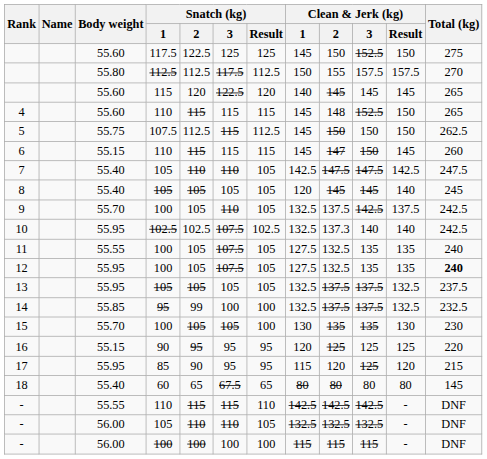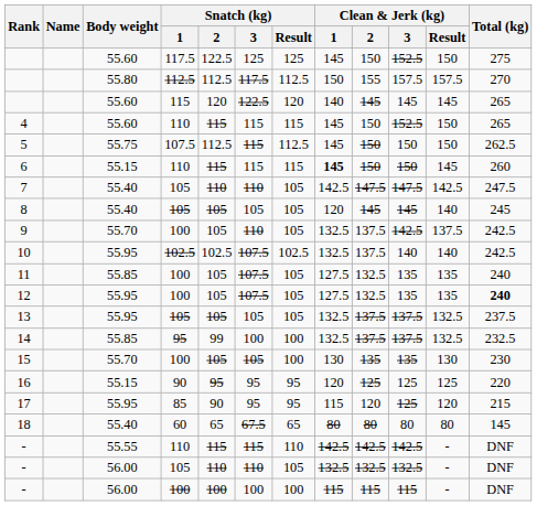 <table class = "wikitable" style="text-align:center;">
 <tr>
 <th rowspan=2>Rank</th>
 <th rowspan=2>Name</th>
 <th rowspan=2>Body weight</th>
 <th colspan=4>Snatch (kg)</th>
 <th colspan=4>Clean & Jerk (kg)</th>
 <th rowspan=2>Total (kg)</th>
 </tr>
 <tr>
 <th>1</th>
 <th>2</th>
 <th>3</th>
 <th>Result</th>
 <th>1</th>
 <th>2</th>
 <th>3</th>
 <th>Result</th>
 </tr>
 <tr>
 <td></td>
 <td align=left></td>
 <td>55.60</td>
 <td>117.5</td>
 <td>122.5</td>
 <td>125</td>
 <td>125</td>
 <td>145</td>
 <td>150</td>
 <td><s>152.5</s></td>
 <td>150</td>
 <td>275</td>
 </tr>
 <tr>
 <td></td>
 <td align=left></td>
 <td>55.80</td>
 <td><s>112.5</s></td>
 <td>112.5</td>
 <td><s>117.5</s></td>
 <td>112.5</td>
 <td>150</td>
 <td>155</td>
 <td>157.5</td>
 <td>157.5</td>
 <td>270</td>
 </tr>
 <tr>
 <td></td>
 <td align=left></td>
 <td>55.60</td>
 <td>115</td>
 <td>120</td>
 <td><s>122.5</s></td>
 <td>120</td>
 <td>140</td>
 <td><s>145</s></td>
 <td>145</td>
 <td>145</td>
 <td>265</td>
 </tr>
 <tr>
 <td>4</td>
 <td align=left></td>
 <td>55.60</td>
 <td>110</td>
 <td><s>115</s></td>
 <td>115</td>
 <td>115</td>
 <td>145</td>
-<td>148</td>
+<td>150</td>
 <td><s>152.5</s></td>
 <td>150</td>
 <td>265</td>
 </tr>
 <tr>
 <td>5</td>
 <td align=left></td>
 <td>55.75</td>
 <td>107.5</td>
 <td>112.5</td>
 <td><s>115</s></td>
 <td>112.5</td>
 <td>145</td>
 <td><s>150</s></td>
 <td>150</td>
 <td>150</td>
 <td>262.5</td>
 </tr>
 <tr>
 <td>6</td>
 <td align=left></td>
 <td>55.15</td>
 <td>110</td>
 <td><s>115</s></td>
 <td>115</td>
 <td>115</td>
-<td>145</td>
-<td><s>147</s></td>
+<td><strong>145</strong></td>
+<td><s>150</s></td>
 <td><s>150</s></td>
 <td>145</td>
 <td>260</td>
 </tr>
 <tr>
 <td>7</td>
 <td align=left></td>
 <td>55.40</td>
 <td>105</td>
 <td><s>110</s></td>
 <td><s>110</s></td>
 <td>105</td>
 <td>142.5</td>
 <td><s>147.5</s></td>
 <td><s>147.5</s></td>
 <td>142.5</td>
 <td>247.5</td>
 </tr>
 <tr>
 <td>8</td>
 <td align=left></td>
 <td>55.40</td>
 <td><s>105</s></td>
 <td><s>105</s></td>
 <td>105</td>
 <td>105</td>
 <td>120</td>
 <td><s>145</s></td>
 <td><s>145</s></td>
 <td>140</td>
 <td>245</td>
 </tr>
 <tr>
 <td>9</td>
 <td align=left></td>
 <td>55.70</td>
 <td>100</td>
 <td>105</td>
 <td><s>110</s></td>
 <td>105</td>
 <td>132.5</td>
 <td>137.5</td>
 <td><s>142.5</s></td>
 <td>137.5</td>
 <td>242.5</td>
 </tr>
 <tr>
 <td>10</td>
 <td align=left></td>
 <td>55.95</td>
 <td><s>102.5</s></td>
 <td>102.5</td>
 <td><s>107.5</s></td>
 <td>102.5</td>
 <td>132.5</td>
-<td>137.3</td>
+<td>137.5</td>
 <td>140</td>
 <td>140</td>
 <td>242.5</td>
 </tr>
 <tr>
 <td>11</td>
 <td align=left></td>
-<td>55.55</td>
+<td>55.85</td>
 <td>100</td>
 <td>105</td>
 <td><s>107.5</s></td>
 <td>105</td>
 <td>127.5</td>
 <td>132.5</td>
 <td>135</td>
 <td>135</td>
 <td>240</td>
 </tr>
 <tr>
 <td>12</td>
 <td align=left></td>
 <td>55.95</td>
 <td>100</td>
 <td>105</td>
 <td><s>107.5</s></td>
 <td>105</td>
 <td>127.5</td>
 <td>132.5</td>
 <td>135</td>
 <td>135</td>
 <td><strong>240</strong></td>
 </tr>
 <tr>
 <td>13</td>
 <td align=left></td>
 <td>55.95</td>
 <td><s>105</s></td>
 <td><s>105</s></td>
 <td>105</td>
 <td>105</td>
 <td>132.5</td>
 <td><s>137.5</s></td>
 <td><s>137.5</s></td>
 <td>132.5</td>
 <td>237.5</td>
 </tr>
 <tr>
 <td>14</td>
 <td align=left></td>
 <td>55.85</td>
 <td><s>95</s></td>
 <td>99</td>
 <td>100</td>
 <td>100</td>
 <td>132.5</td>
 <td><s>137.5</s></td>
 <td><s>137.5</s></td>
 <td>132.5</td>
 <td>232.5</td>
 </tr>
 <tr>
 <td>15</td>
 <td align=left></td>
 <td>55.70</td>
 <td>100</td>
 <td><s>105</s></td>
 <td><s>105</s></td>
 <td>100</td>
 <td>130</td>
 <td><s>135</s></td>
 <td><s>135</s></td>
 <td>130</td>
 <td>230</td>
 </tr>
 <tr>
 <td>16</td>
 <td align=left></td>
 <td>55.15</td>
 <td>90</td>
 <td><s>95</s></td>
 <td>95</td>
 <td>95</td>
 <td>120</td>
 <td><s>125</s></td>
 <td>125</td>
 <td>125</td>
 <td>220</td>
 </tr>
 <tr>
 <td>17</td>
 <td align=left></td>
 <td>55.95</td>
 <td>85</td>
 <td>90</td>
 <td>95</td>
 <td>95</td>
 <td>115</td>
 <td>120</td>
 <td><s>125</s></td>
 <td>120</td>
 <td>215</td>
 </tr>
 <tr>
 <td>18</td>
 <td align=left></td>
 <td>55.40</td>
 <td>60</td>
 <td>65</td>
 <td><s>67.5</s></td>
 <td>65</td>
 <td><s>80</s></td>
 <td><s>80</s></td>
 <td>80</td>
 <td>80</td>
 <td>145</td>
 </tr>
 <tr>
 <td>-</td>
 <td align=left></td>
 <td>55.55</td>
 <td>110</td>
 <td><s>115</s></td>
 <td><s>115</s></td>
 <td>110</td>
 <td><s>142.5</s></td>
 <td><s>142.5</s></td>
 <td><s>142.5</s></td>
 <td>-</td>
 <td>DNF</td>
 </tr>
 <tr>
 <td>-</td>
 <td align=left></td>
 <td>56.00</td>
 <td>105</td>
 <td><s>110</s></td>
 <td><s>110</s></td>
 <td>105</td>
 <td><s>132.5</s></td>
 <td><s>132.5</s></td>
 <td><s>132.5</s></td>
 <td>-</td>
 <td>DNF</td>
 </tr>
 <tr>
 <td>-</td>
 <td align=left></td>
 <td>56.00</td>
 <td><s>100</s></td>
 <td><s>100</s></td>
 <td>100</td>
 <td>100</td>
 <td><s>115</s></td>
 <td><s>115</s></td>
 <td><s>115</s></td>
 <td>-</td>
 <td>DNF</td>
 </tr>
 </table>
